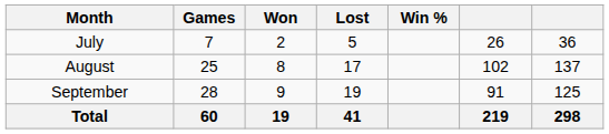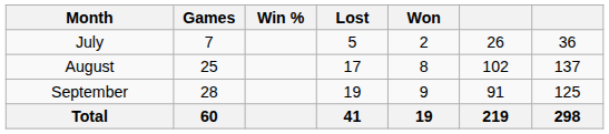 <table class="wikitable" style="margin:1em auto; font-size:95%; text-align:center; width:38em;">
 <tr>
 <th width="28%">Month</th>
 <th width="12%">Games</th>
+<th width="12%">Win %</th>
+<th width="12%">Lost</th>
 <th width="12%">Won</th>
-<th width="12%">Lost</th>
-<th width="12%">Win %</th>
 <th width="12%"></th>
 <th width="12%"></th>
 </tr>
 <tr>
 <td>July</td>
 <td>7</td>
+<td></td>
+<td>5</td>
 <td>2</td>
-<td>5</td>
-<td></td>
 <td>26</td>
 <td>36</td>
 </tr>
 <tr>
 <td>August</td>
 <td>25</td>
+<td></td>
+<td>17</td>
 <td>8</td>
-<td>17</td>
-<td></td>
 <td>102</td>
 <td>137</td>
 </tr>
 <tr>
 <td>September</td>
 <td>28</td>
+<td></td>
+<td>19</td>
 <td>9</td>
-<td>19</td>
-<td></td>
 <td>91</td>
 <td>125</td>
 </tr>
 <tr>
 <th>Total</th>
 <th>60</th>
+<th></th>
+<th>41</th>
 <th>19</th>
-<th>41</th>
-<th></th>
 <th>219</th>
 <th>298</th>
 </tr>
 </table>
